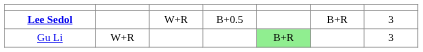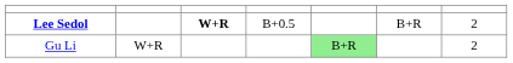 <table class="toccolours" border="1" cellpadding="4" cellspacing="0" style="border-collapse: collapse; margin:0;">
 <tr>
 <th width=125></th>
 <th width=70></th>
 <th width=70></th>
 <th width=70></th>
 <th width=70></th>
 <th width=70></th>
 <th width=70></th>
 </tr>
 <tr align=center>
 <td> <strong><a href='#'>Lee Sedol</a></strong></td>
 <td></td>
-<td>W+R</td>
+<td><strong>W+R</strong></td>
 <td>B+0.5</td>
 <td></td>
 <td>B+R</td>
-<td>3</td>
+<td>2</td>
 </tr>
 <tr align=center>
 <td> <a href='#'>Gu Li</a></td>
 <td>W+R</td>
 <td></td>
 <td></td>
 <td style="background: lightgreen;">B+R</td>
 <td></td>
-<td>3</td>
+<td>2</td>
 </tr>
 </table>
